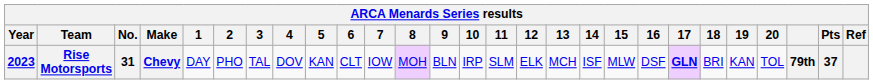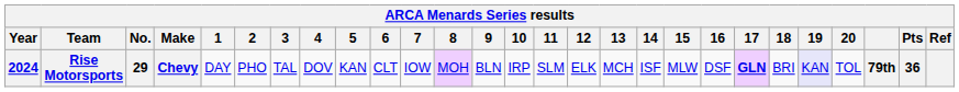 <table class="wikitable" style="text-align:center; font-size:75%">
 <tr>
 <th colspan=48><a href='#'>ARCA Menards Series</a> results</th>
 </tr>
 <tr>
 <th>Year</th>
 <th>Team</th>
 <th>No.</th>
 <th>Make</th>
 <th>1</th>
 <th>2</th>
 <th>3</th>
 <th>4</th>
 <th>5</th>
 <th>6</th>
 <th>7</th>
 <th>8</th>
 <th>9</th>
 <th>10</th>
 <th>11</th>
 <th>12</th>
 <th>13</th>
 <th>14</th>
 <th>15</th>
 <th>16</th>
 <th>17</th>
 <th>18</th>
 <th>19</th>
 <th>20</th>
 <th></th>
 <th>Pts</th>
 <th>Ref</th>
 </tr>
 <tr>
-<th><a href='#'>2023</a></th>
+<th><a href='#'>2024</a></th>
 <th><a href='#'>Rise Motorsports</a></th>
-<th>31</th>
+<th>29</th>
 <th><a href='#'>Chevy</a></th>
 <td><a href='#'>DAY</a></td>
 <td><a href='#'>PHO</a></td>
 <td><a href='#'>TAL</a></td>
 <td><a href='#'>DOV</a></td>
 <td><a href='#'>KAN</a></td>
 <td><a href='#'>CLT</a></td>
 <td><a href='#'>IOW</a></td>
 <td style="background:#EFCFFF;"><a href='#'>MOH</a><br></td>
 <td><a href='#'>BLN</a></td>
 <td><a href='#'>IRP</a></td>
 <td><a href='#'>SLM</a></td>
 <td><a href='#'>ELK</a></td>
 <td><a href='#'>MCH</a></td>
 <td><a href='#'>ISF</a></td>
 <td><a href='#'>MLW</a></td>
 <td><a href='#'>DSF</a></td>
 <td style="background:#EFCFFF;"><strong><a href='#'>GLN</a><br></strong></td>
 <td><a href='#'>BRI</a></td>
-<td><a href='#'>KAN</a></td>
+<td style="background: lavender;"><a href='#'>KAN</a></td>
 <td><a href='#'>TOL</a></td>
 <th>79th</th>
-<th>37</th>
+<th>36</th>
 <th></th>
 </tr>
 </table>
